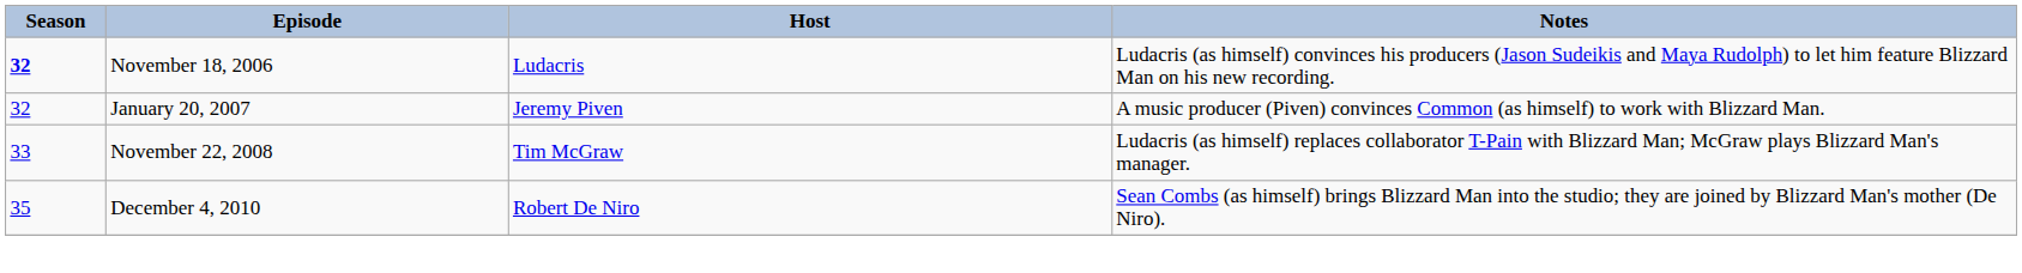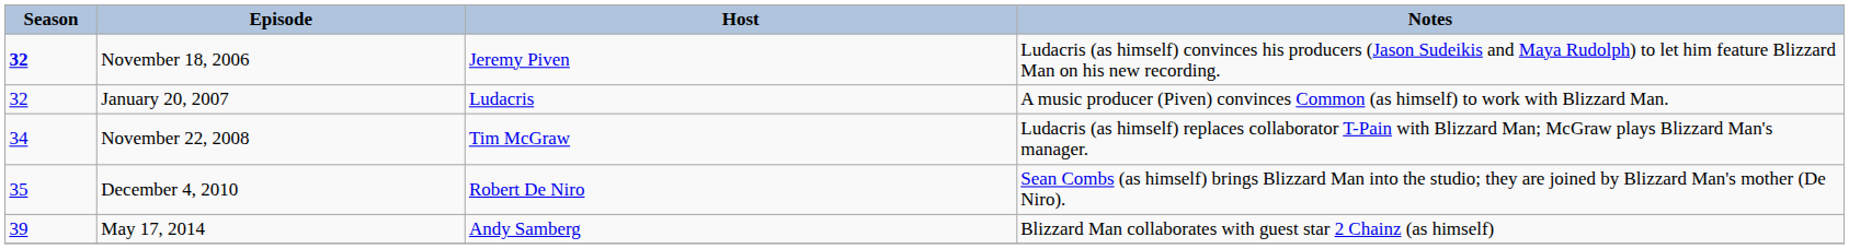 <table class="wikitable" style="width:100%;">
 <tr>
 <th style="background:#B0C4DE;" width="5%">Season</th>
 <th style="background:#B0C4DE;" width="20%">Episode</th>
 <th style="background:#B0C4DE;" width="30%">Host</th>
 <th style="background:#B0C4DE;" width="45%">Notes</th>
 </tr>
 <tr>
 <td><strong><a href='#'>32</a></strong></td>
 <td>November 18, 2006</td>
-<td><a href='#'>Ludacris</a></td>
+<td><a href='#'>Jeremy Piven</a></td>
 <td>Ludacris (as himself) convinces his producers (<a href='#'>Jason Sudeikis</a> and <a href='#'>Maya Rudolph</a>) to let him feature Blizzard Man on his new recording.</td>
 </tr>
 <tr>
 <td><a href='#'>32</a></td>
 <td>January 20, 2007</td>
-<td><a href='#'>Jeremy Piven</a></td>
+<td><a href='#'>Ludacris</a></td>
 <td>A music producer (Piven) convinces <a href='#'>Common</a> (as himself) to work with Blizzard Man.</td>
 </tr>
 <tr>
-<td><a href='#'>33</a></td>
+<td><a href='#'>34</a></td>
 <td>November 22, 2008</td>
 <td><a href='#'>Tim McGraw</a></td>
 <td>Ludacris (as himself) replaces collaborator <a href='#'>T-Pain</a> with Blizzard Man; McGraw plays Blizzard Man's manager.</td>
 </tr>
 <tr>
 <td><a href='#'>35</a></td>
 <td>December 4, 2010</td>
 <td><a href='#'>Robert De Niro</a></td>
 <td><a href='#'>Sean Combs</a> (as himself) brings Blizzard Man into the studio; they are joined by Blizzard Man's mother (De Niro).</td>
 </tr>
 <tr>
+<td><a href='#'>39</a></td>
+<td>May 17, 2014</td>
+<td><a href='#'>Andy Samberg</a></td>
+<td>Blizzard Man collaborates with guest star <a href='#'>2 Chainz</a> (as himself)</td>
+</tr>
+<tr>
 </tr>
 </table>
